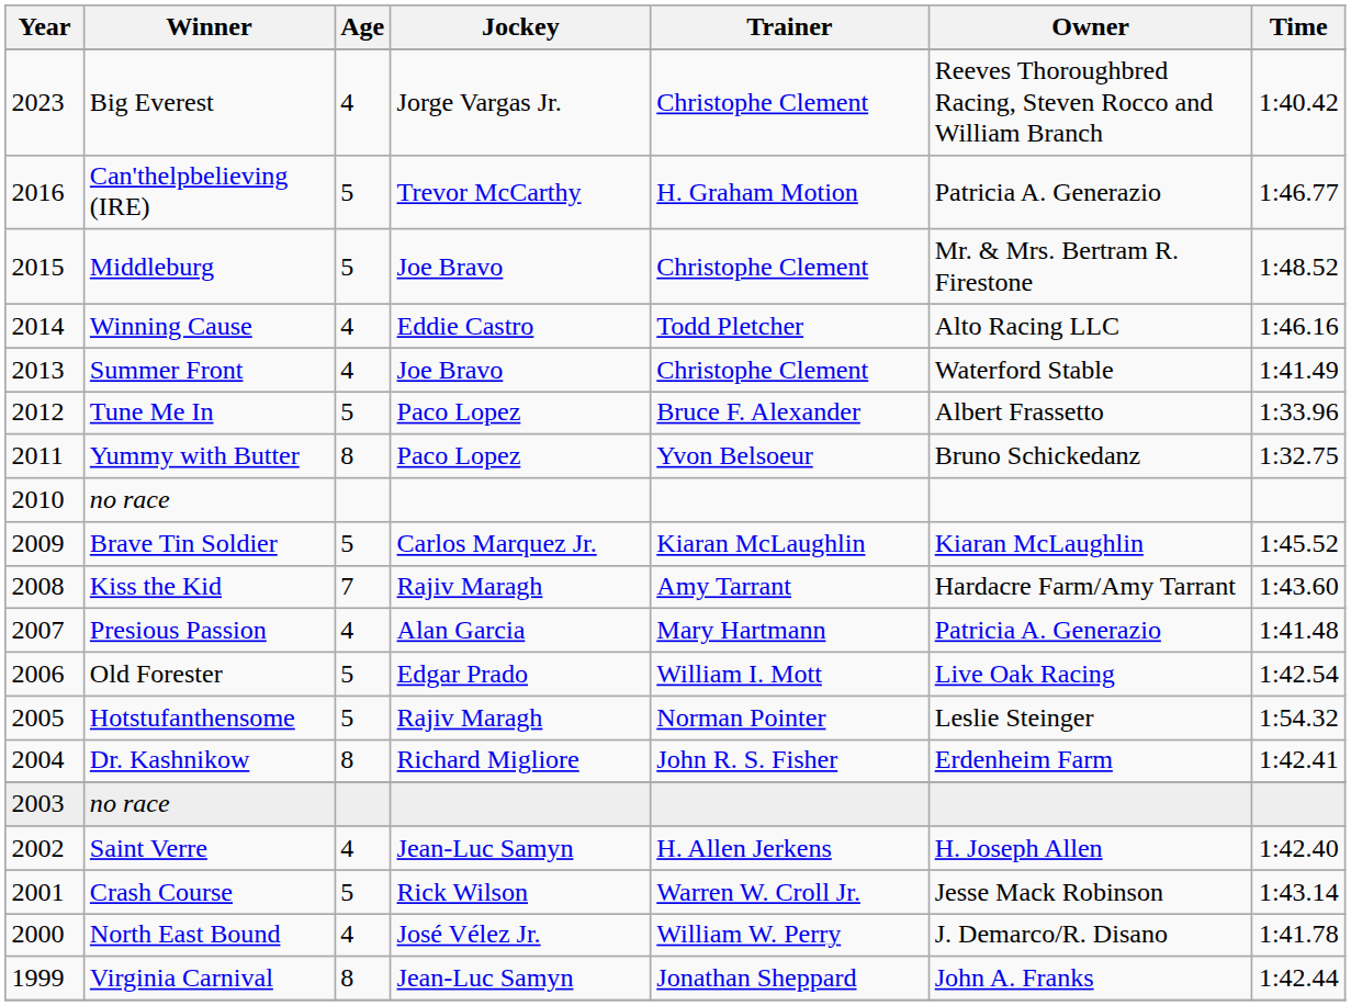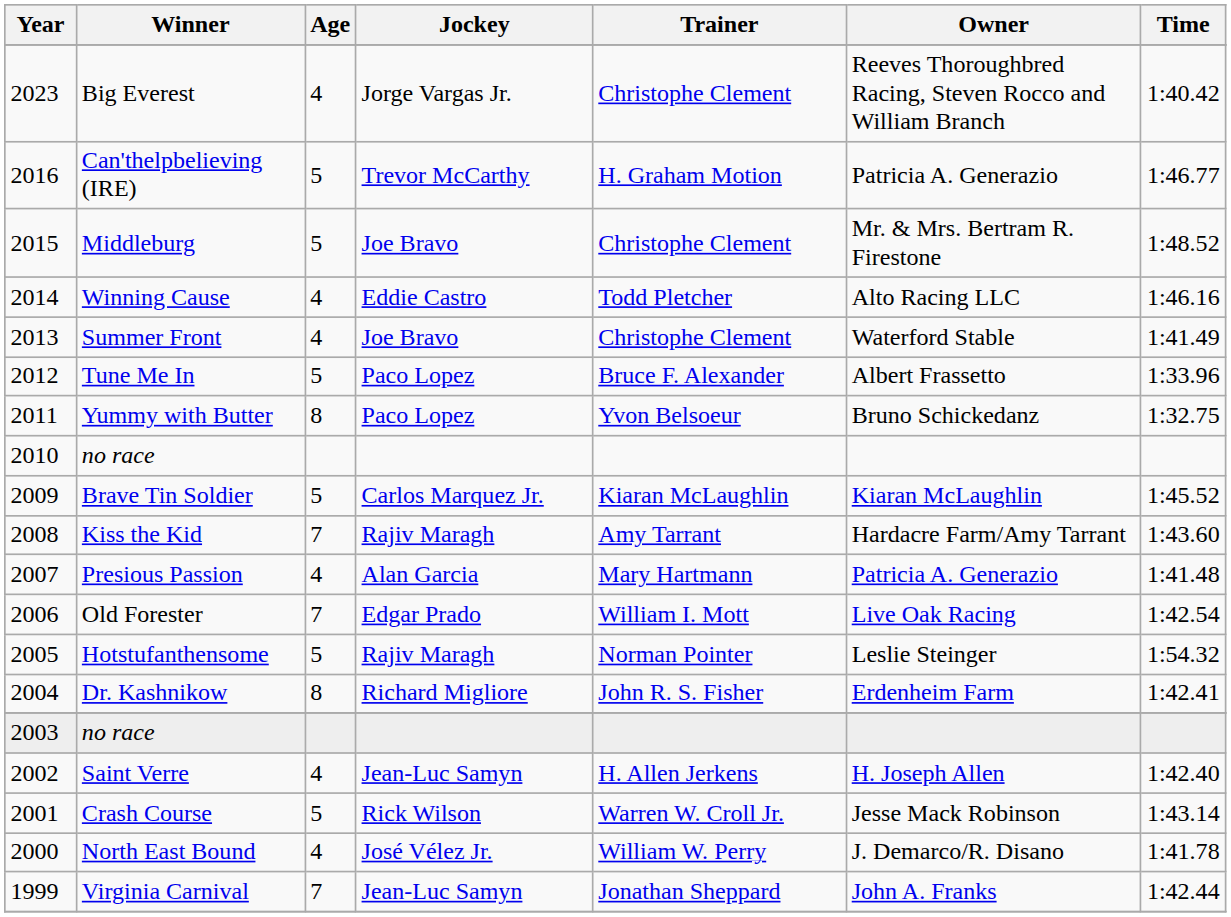 <table class="wikitable sortable" style="font-size:90%">
 <tr>
 <th style="width:36px">Year<br></th>
 <th style="width:130px">Winner<br></th>
 <th>Age<br></th>
 <th style="width:135px">Jockey<br></th>
 <th style="width:145px">Trainer<br></th>
 <th style="width:170px">Owner<br></th>
 <th>Time</th>
 </tr>
 <tr>
 </tr>
 <tr bgcolor="#eeeeee">
 </tr>
 <tr>
 <td>2023</td>
 <td>Big Everest</td>
 <td>4</td>
 <td>Jorge Vargas Jr.</td>
 <td><a href='#'>Christophe Clement</a></td>
 <td>Reeves Thoroughbred Racing, Steven Rocco and William Branch</td>
 <td>1:40.42</td>
 </tr>
 <tr>
 <td>2016</td>
 <td><a href='#'>Can'thelpbelieving</a> (IRE)</td>
 <td>5</td>
 <td><a href='#'>Trevor McCarthy</a></td>
 <td><a href='#'>H. Graham Motion</a></td>
 <td>Patricia A. Generazio</td>
 <td>1:46.77</td>
 </tr>
 <tr>
 <td>2015</td>
 <td><a href='#'>Middleburg</a></td>
 <td>5</td>
 <td><a href='#'>Joe Bravo</a></td>
 <td><a href='#'>Christophe Clement</a></td>
 <td>Mr. & Mrs. Bertram R. Firestone</td>
 <td>1:48.52</td>
 </tr>
 <tr>
 <td>2014</td>
 <td><a href='#'>Winning Cause</a></td>
 <td>4</td>
 <td><a href='#'>Eddie Castro</a></td>
 <td><a href='#'>Todd Pletcher</a></td>
 <td>Alto Racing LLC</td>
 <td>1:46.16</td>
 </tr>
 <tr>
 <td>2013</td>
 <td><a href='#'>Summer Front</a></td>
 <td>4</td>
 <td><a href='#'>Joe Bravo</a></td>
 <td><a href='#'>Christophe Clement</a></td>
 <td>Waterford Stable</td>
 <td>1:41.49</td>
 </tr>
 <tr>
 <td>2012</td>
 <td><a href='#'>Tune Me In</a></td>
 <td>5</td>
 <td><a href='#'>Paco Lopez</a></td>
 <td><a href='#'>Bruce F. Alexander</a></td>
 <td>Albert Frassetto</td>
 <td>1:33.96</td>
 </tr>
 <tr>
 <td>2011</td>
 <td><a href='#'>Yummy with Butter</a></td>
 <td>8</td>
 <td><a href='#'>Paco Lopez</a></td>
 <td><a href='#'>Yvon Belsoeur</a></td>
 <td>Bruno Schickedanz</td>
 <td>1:32.75</td>
 </tr>
 <tr>
 <td>2010</td>
 <td><em>no race</em></td>
 <td></td>
 <td></td>
 <td></td>
 <td></td>
 <td></td>
 </tr>
 <tr>
 <td>2009</td>
 <td><a href='#'>Brave Tin Soldier</a></td>
 <td>5</td>
 <td><a href='#'>Carlos Marquez Jr.</a></td>
 <td><a href='#'>Kiaran McLaughlin</a></td>
 <td><a href='#'>Kiaran McLaughlin</a></td>
 <td>1:45.52</td>
 </tr>
 <tr>
 <td>2008</td>
 <td><a href='#'>Kiss the Kid</a></td>
 <td>7</td>
 <td><a href='#'>Rajiv Maragh</a></td>
 <td><a href='#'>Amy Tarrant</a></td>
 <td>Hardacre Farm/Amy Tarrant</td>
 <td>1:43.60</td>
 </tr>
 <tr>
 <td>2007</td>
 <td><a href='#'>Presious Passion</a></td>
 <td>4</td>
 <td><a href='#'>Alan Garcia</a></td>
 <td><a href='#'>Mary Hartmann</a></td>
 <td><a href='#'>Patricia A. Generazio</a></td>
 <td>1:41.48</td>
 </tr>
 <tr>
 <td>2006</td>
 <td>Old Forester</td>
-<td>5</td>
+<td>7</td>
 <td><a href='#'>Edgar Prado</a></td>
 <td><a href='#'>William I. Mott</a></td>
 <td><a href='#'>Live Oak Racing</a></td>
 <td>1:42.54</td>
 </tr>
 <tr>
 <td>2005</td>
 <td><a href='#'>Hotstufanthensome</a></td>
 <td>5</td>
 <td><a href='#'>Rajiv Maragh</a></td>
 <td><a href='#'>Norman Pointer</a></td>
 <td>Leslie Steinger</td>
 <td>1:54.32</td>
 </tr>
 <tr>
 <td>2004</td>
 <td><a href='#'>Dr. Kashnikow</a></td>
 <td>8</td>
 <td><a href='#'>Richard Migliore</a></td>
 <td><a href='#'>John R. S. Fisher</a></td>
 <td><a href='#'>Erdenheim Farm</a></td>
 <td>1:42.41</td>
 </tr>
 <tr>
 </tr>
 <tr bgcolor="#eeeeee">
 <td>2003</td>
 <td><em>no race</em></td>
 <td></td>
 <td></td>
 <td></td>
 <td></td>
 <td></td>
 </tr>
 <tr>
 <td>2002</td>
 <td><a href='#'>Saint Verre</a></td>
 <td>4</td>
 <td><a href='#'>Jean-Luc Samyn</a></td>
 <td><a href='#'>H. Allen Jerkens</a></td>
 <td><a href='#'>H. Joseph Allen</a></td>
 <td>1:42.40</td>
 </tr>
 <tr>
 <td>2001</td>
 <td><a href='#'>Crash Course</a></td>
 <td>5</td>
 <td><a href='#'>Rick Wilson</a></td>
 <td><a href='#'>Warren W. Croll Jr.</a></td>
 <td>Jesse Mack Robinson</td>
 <td>1:43.14</td>
 </tr>
 <tr>
 <td>2000</td>
 <td><a href='#'>North East Bound</a></td>
 <td>4</td>
 <td><a href='#'>José Vélez Jr.</a></td>
 <td><a href='#'>William W. Perry</a></td>
 <td>J. Demarco/R. Disano</td>
 <td>1:41.78</td>
 </tr>
 <tr>
 <td>1999</td>
 <td><a href='#'>Virginia Carnival</a></td>
-<td>8</td>
+<td>7</td>
 <td><a href='#'>Jean-Luc Samyn</a></td>
 <td><a href='#'>Jonathan Sheppard</a></td>
 <td><a href='#'>John A. Franks</a></td>
 <td>1:42.44</td>
 </tr>
 <tr>
 </tr>
 </table>
